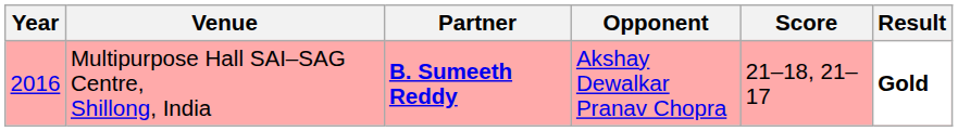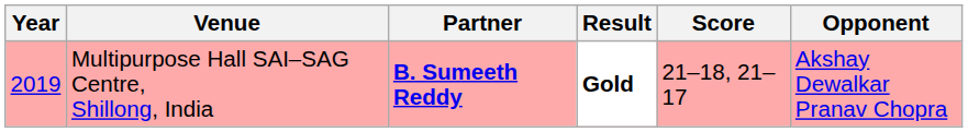 <table class="sortable wikitable" style="font-size: 90%;">
 <tr>
 <th>Year</th>
 <th>Venue</th>
 <th>Partner</th>
+<th>Result</th>
+<th>Score</th>
 <th>Opponent</th>
-<th>Score</th>
-<th>Result</th>
 </tr>
 <tr style="background:#FFAAAA">
-<td align="center"><a href='#'>2016</a></td>
+<td align="center"><a href='#'>2019</a></td>
 <td align="left">Multipurpose Hall SAI–SAG Centre,<br><a href='#'>Shillong</a>, India</td>
 <td align="left"><strong> <a href='#'>B. Sumeeth Reddy</a></strong></td>
+<td style="text-align:left; background:white"> <strong>Gold</strong></td>
+<td align="left">21–18, 21–17</td>
 <td align="left"> <a href='#'>Akshay Dewalkar</a><br> <a href='#'>Pranav Chopra</a></td>
-<td align="left">21–18, 21–17</td>
-<td style="text-align:left; background:white"> <strong>Gold</strong></td>
 </tr>
 </table>
